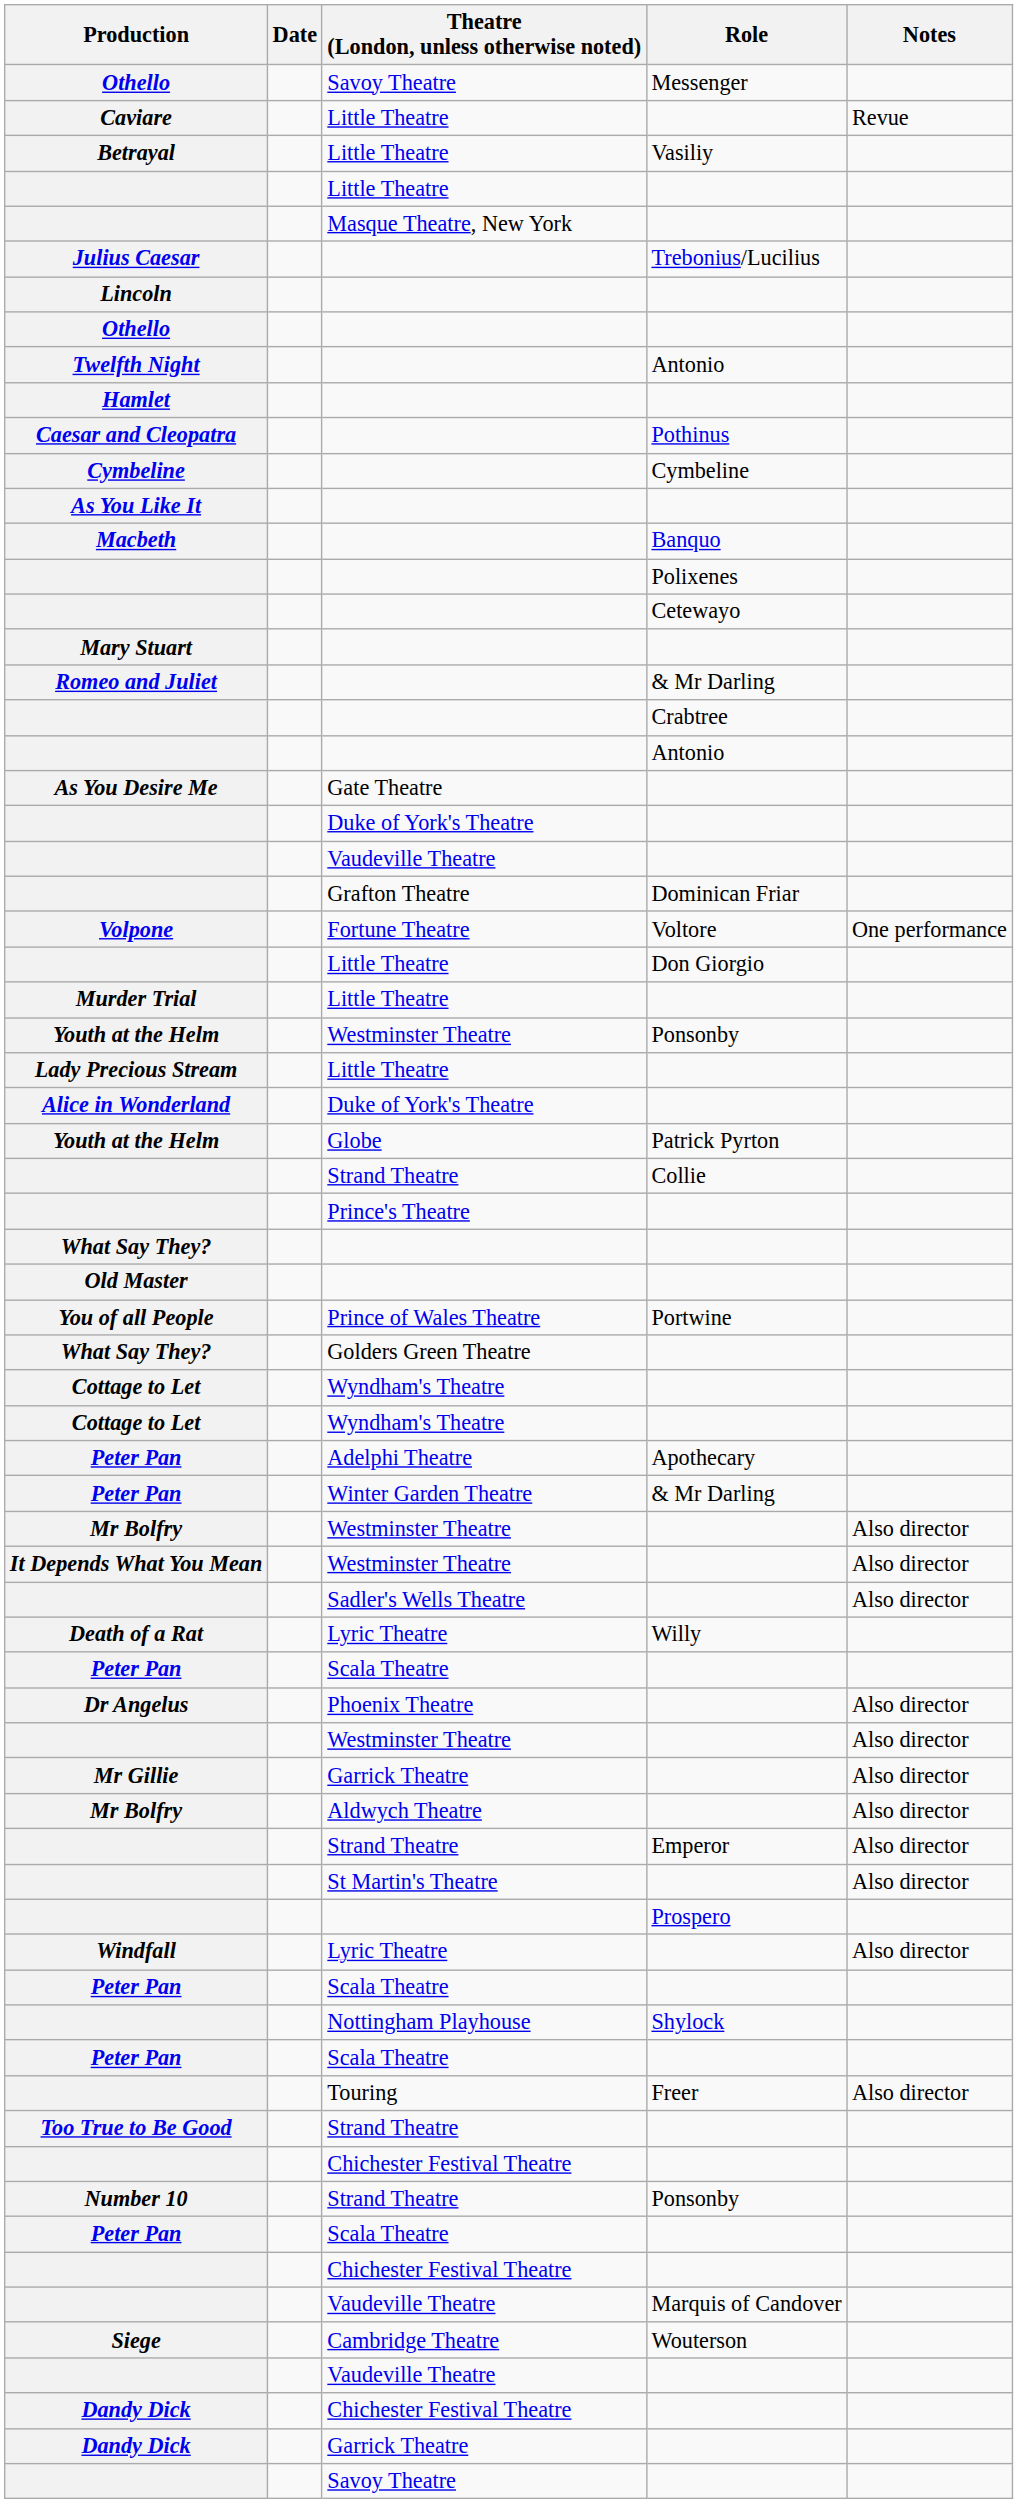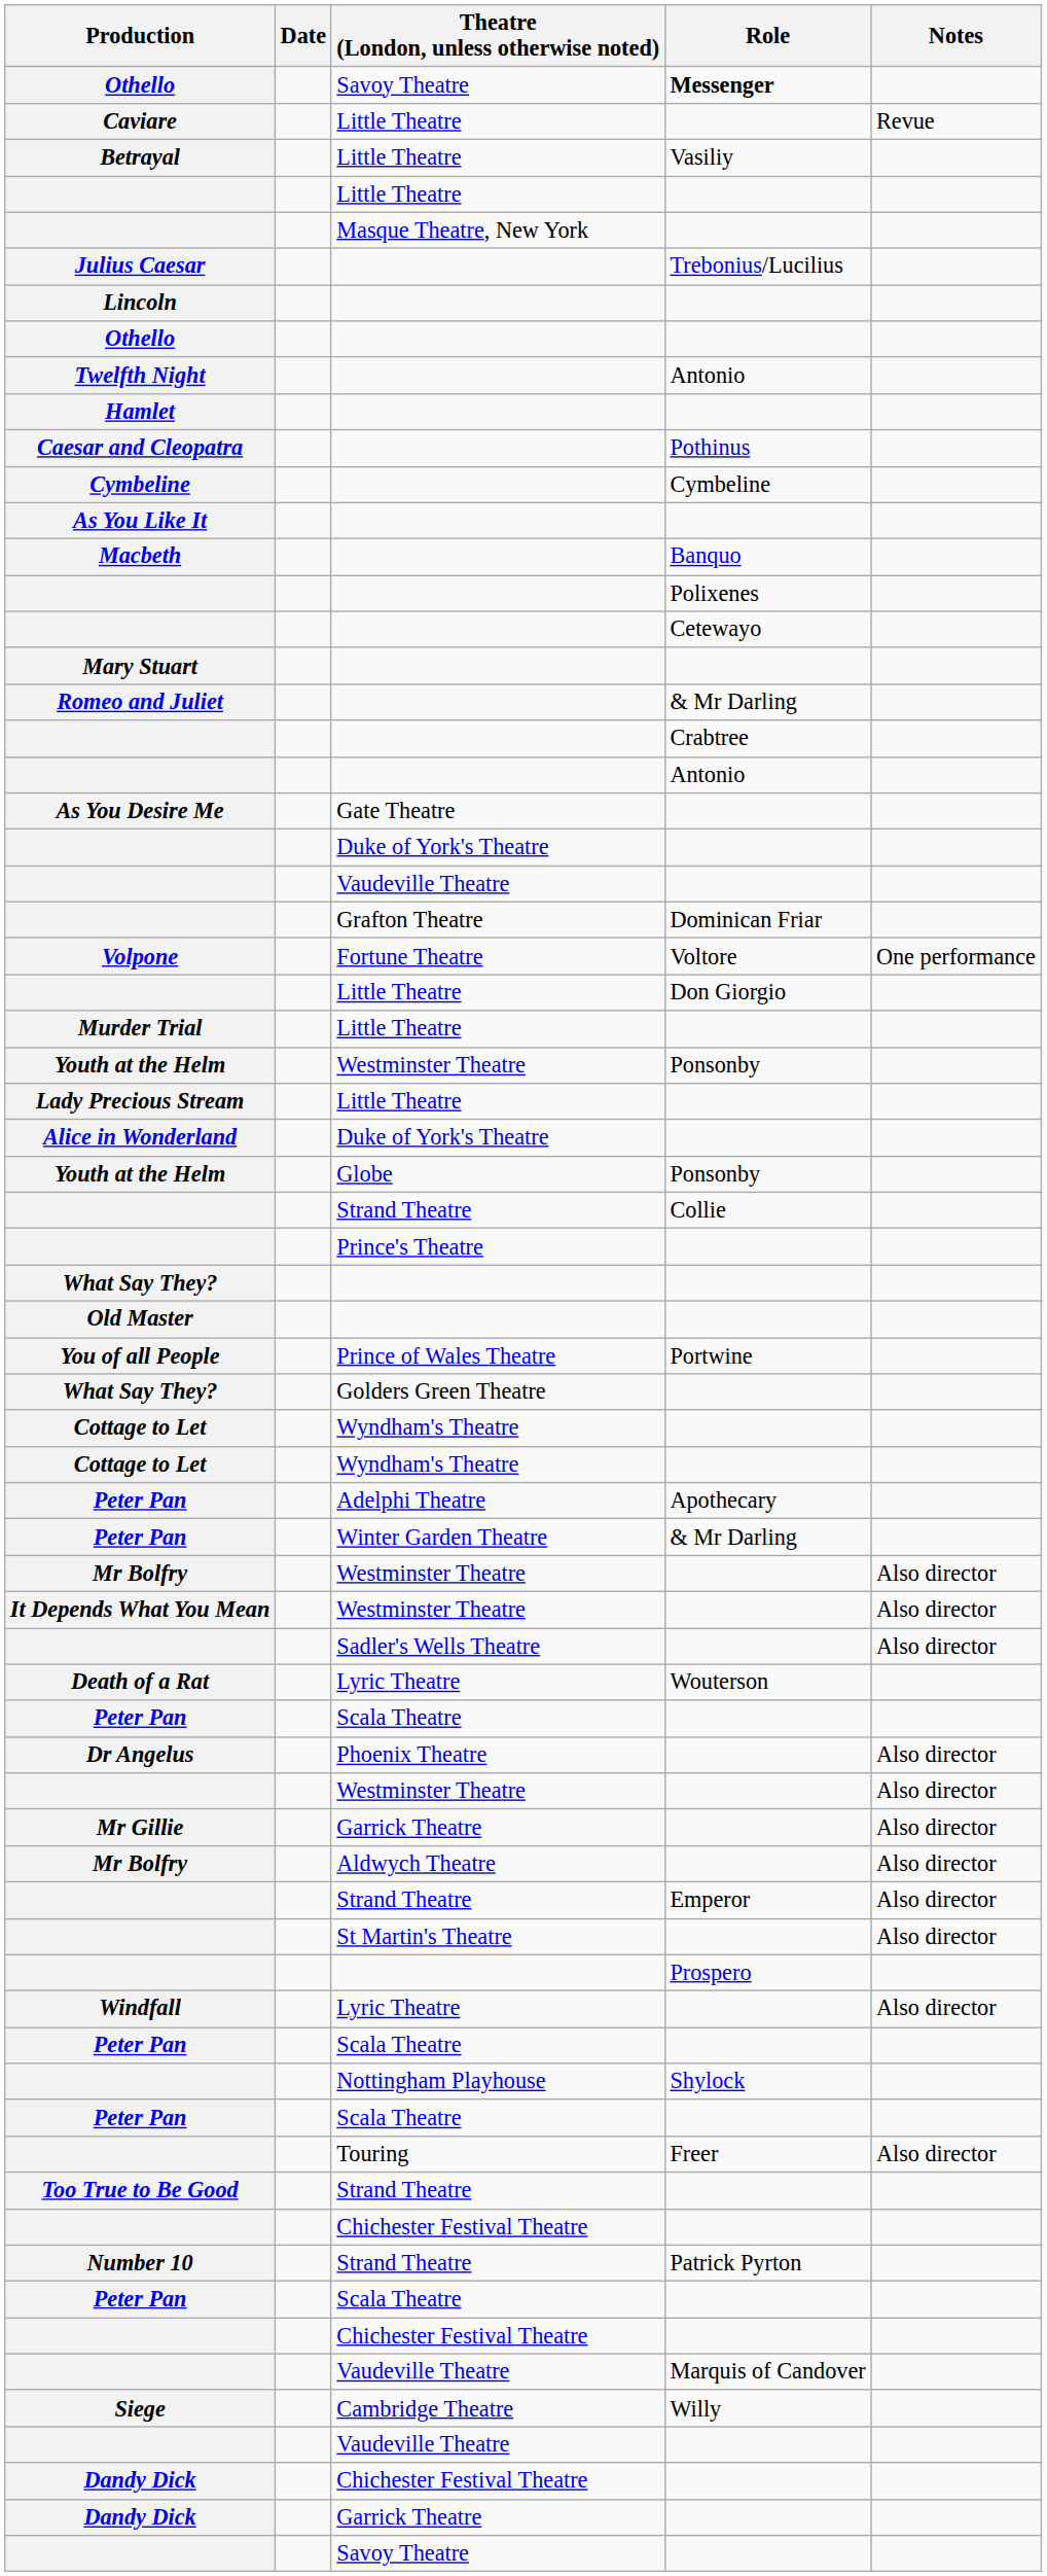 <table class="wikitable plainrowheaders sortable" style="margin-right: 0;">
 <tr>
 <th scope="col">Production</th>
 <th scope="col">Date</th>
 <th scope="col">Theatre<br>(London, unless otherwise noted)</th>
 <th scope="col">Role</th>
 <th scope="col" class="unsortable">Notes</th>
 </tr>
 <tr>
 <th scope="row">       <em><a href='#'>Othello</a></em></th>
 <td></td>
 <td><a href='#'>Savoy Theatre</a></td>
-<td>Messenger</td>
+<td><strong>Messenger</strong></td>
 <td></td>
 </tr>
 <tr>
 <th scope="row"><em>Caviare</em></th>
 <td></td>
 <td><a href='#'>Little Theatre</a></td>
 <td></td>
 <td>Revue</td>
 </tr>
 <tr>
 <th scope="row"><em>Betrayal</em></th>
 <td></td>
 <td><a href='#'>Little Theatre</a></td>
 <td>Vasiliy</td>
 <td></td>
 </tr>
 <tr>
 <th scope="row"></th>
 <td></td>
 <td><a href='#'>Little Theatre</a></td>
 <td></td>
 <td></td>
 </tr>
 <tr>
 <th scope="row"></th>
 <td></td>
 <td><a href='#'>Masque Theatre</a>, New York</td>
 <td></td>
 <td></td>
 </tr>
 <tr>
 <th scope="row"><em><a href='#'>Julius Caesar</a></em></th>
 <td></td>
 <td></td>
 <td><a href='#'>Trebonius</a>/Lucilius</td>
 <td></td>
 </tr>
 <tr>
 <th scope="row"><em>Lincoln</em></th>
 <td></td>
 <td></td>
 <td></td>
 <td></td>
 </tr>
 <tr>
 <th scope="row"><em><a href='#'>Othello</a></em></th>
 <td></td>
 <td></td>
 <td></td>
 <td></td>
 </tr>
 <tr>
 <th scope="row"><em><a href='#'>Twelfth Night</a></em></th>
 <td></td>
 <td></td>
 <td>Antonio</td>
 <td></td>
 </tr>
 <tr>
 <th scope="row"><em><a href='#'>Hamlet</a></em></th>
 <td></td>
 <td></td>
 <td></td>
 <td></td>
 </tr>
 <tr>
 <th scope="row"><em><a href='#'>Caesar and Cleopatra</a></em></th>
 <td></td>
 <td></td>
 <td><a href='#'>Pothinus</a></td>
 <td></td>
 </tr>
 <tr>
 <th scope="row"><em><a href='#'>Cymbeline</a></em></th>
 <td></td>
 <td></td>
 <td>Cymbeline</td>
 <td></td>
 </tr>
 <tr>
 <th scope="row"><em><a href='#'>As You Like It</a></em></th>
 <td></td>
 <td></td>
 <td></td>
 <td></td>
 </tr>
 <tr>
 <th scope="row"><em><a href='#'>Macbeth</a></em></th>
 <td></td>
 <td></td>
 <td><a href='#'>Banquo</a></td>
 <td></td>
 </tr>
 <tr>
 <th scope="row"></th>
 <td></td>
 <td></td>
 <td>Polixenes</td>
 <td></td>
 </tr>
 <tr>
 <th scope="row"></th>
 <td></td>
 <td></td>
 <td>Cetewayo</td>
 <td></td>
 </tr>
 <tr>
 <th scope="row"><em>Mary Stuart</em></th>
 <td></td>
 <td></td>
 <td></td>
 <td></td>
 </tr>
 <tr>
 <th scope="row"><em><a href='#'>Romeo and Juliet</a></em></th>
 <td></td>
 <td></td>
 <td> & Mr Darling</td>
 <td></td>
 </tr>
 <tr>
 <th scope="row"></th>
 <td></td>
 <td></td>
 <td>Crabtree</td>
 <td></td>
 </tr>
 <tr>
 <th scope="row"></th>
 <td></td>
 <td></td>
 <td>Antonio</td>
 <td></td>
 </tr>
 <tr>
 <th scope="row"><em>As You Desire Me</em></th>
 <td></td>
 <td>Gate Theatre</td>
 <td></td>
 <td></td>
 </tr>
 <tr>
 <th scope="row"></th>
 <td></td>
 <td><a href='#'>Duke of York's Theatre</a></td>
 <td></td>
 <td></td>
 </tr>
 <tr>
 <th scope="row"></th>
 <td></td>
 <td><a href='#'>Vaudeville Theatre</a></td>
 <td></td>
 <td></td>
 </tr>
 <tr>
 <th scope="row"></th>
 <td></td>
 <td>Grafton Theatre</td>
 <td>Dominican Friar</td>
 <td></td>
 </tr>
 <tr>
 <th scope="row"><em><a href='#'>Volpone</a></em></th>
 <td></td>
 <td><a href='#'>Fortune Theatre</a></td>
 <td>Voltore</td>
 <td>One performance</td>
 </tr>
 <tr>
 <th scope="row"></th>
 <td></td>
 <td><a href='#'>Little Theatre</a></td>
 <td>Don Giorgio</td>
 <td></td>
 </tr>
 <tr>
 <th scope="row"><em>Murder Trial</em></th>
 <td></td>
 <td><a href='#'>Little Theatre</a></td>
 <td></td>
 <td></td>
 </tr>
 <tr>
 <th scope="row"><em>Youth at the Helm</em></th>
 <td></td>
 <td><a href='#'>Westminster Theatre</a></td>
 <td>Ponsonby</td>
 <td></td>
 </tr>
 <tr>
 <th scope="row"><em>Lady Precious Stream</em></th>
 <td></td>
 <td><a href='#'>Little Theatre</a></td>
 <td></td>
 <td></td>
 </tr>
 <tr>
 <th scope="row"><em><a href='#'>Alice in Wonderland</a></em></th>
 <td></td>
 <td><a href='#'>Duke of York's Theatre</a></td>
 <td></td>
 <td></td>
 </tr>
 <tr>
 <th scope="row"><em>Youth at the Helm</em></th>
 <td></td>
 <td><a href='#'>Globe</a></td>
-<td>Patrick Pyrton</td>
+<td>Ponsonby</td>
 <td></td>
 </tr>
 <tr>
 <th scope="row"></th>
 <td></td>
 <td><a href='#'>Strand Theatre</a></td>
 <td>Collie</td>
 <td></td>
 </tr>
 <tr>
 <th scope="row"></th>
 <td></td>
 <td><a href='#'>Prince's Theatre</a></td>
 <td></td>
 <td></td>
 </tr>
 <tr>
 <th scope="row">  <em>What Say They?</em></th>
 <td></td>
 <td></td>
 <td></td>
 <td></td>
 </tr>
 <tr>
 <th scope="row"><em>Old Master</em></th>
 <td></td>
 <td></td>
 <td></td>
 <td></td>
 </tr>
 <tr>
 <th scope="row"><em>You of all People</em></th>
 <td></td>
 <td><a href='#'>Prince of Wales Theatre</a></td>
 <td>Portwine</td>
 <td></td>
 </tr>
 <tr>
 <th scope="row"><em>What Say They?</em></th>
 <td></td>
 <td>Golders Green Theatre</td>
 <td></td>
 <td></td>
 </tr>
 <tr>
 <th scope="row"><em>Cottage to Let</em></th>
 <td></td>
 <td><a href='#'>Wyndham's Theatre</a></td>
 <td></td>
 <td></td>
 </tr>
 <tr>
 <th scope="row"><em>Cottage to Let</em></th>
 <td></td>
 <td><a href='#'>Wyndham's Theatre</a></td>
 <td></td>
 <td></td>
 </tr>
 <tr>
 <th scope="row"><em><a href='#'>Peter Pan</a></em></th>
 <td></td>
 <td><a href='#'>Adelphi Theatre</a></td>
 <td>Apothecary</td>
 <td></td>
 </tr>
 <tr>
 <th scope="row"><em><a href='#'>Peter Pan</a></em></th>
 <td></td>
 <td><a href='#'>Winter Garden Theatre</a></td>
 <td> & Mr Darling</td>
 <td></td>
 </tr>
 <tr>
 <th scope="row"><em>Mr Bolfry</em></th>
 <td></td>
 <td><a href='#'>Westminster Theatre</a></td>
 <td></td>
 <td>Also director</td>
 </tr>
 <tr>
 <th scope="row"><em>It Depends What You Mean</em></th>
 <td></td>
 <td><a href='#'>Westminster Theatre</a></td>
 <td></td>
 <td>Also director</td>
 </tr>
 <tr>
 <th scope="row"></th>
 <td></td>
 <td><a href='#'>Sadler's Wells Theatre</a></td>
 <td></td>
 <td>Also director</td>
 </tr>
 <tr>
 <th scope="row"><em>Death of a Rat</em></th>
 <td></td>
 <td><a href='#'>Lyric Theatre</a></td>
-<td>Willy</td>
+<td>Wouterson</td>
 <td></td>
 </tr>
 <tr>
 <th scope="row"><em><a href='#'>Peter Pan</a></em></th>
 <td></td>
 <td><a href='#'>Scala Theatre</a></td>
 <td></td>
 <td></td>
 </tr>
 <tr>
 <th scope="row"><em>Dr Angelus</em></th>
 <td></td>
 <td><a href='#'>Phoenix Theatre</a></td>
 <td></td>
 <td>Also director</td>
 </tr>
 <tr>
 <th scope="row"></th>
 <td></td>
 <td><a href='#'>Westminster Theatre</a></td>
 <td></td>
 <td>Also director</td>
 </tr>
 <tr>
 <th scope="row"><em>Mr Gillie</em></th>
 <td></td>
 <td><a href='#'>Garrick Theatre</a></td>
 <td></td>
 <td>Also director</td>
 </tr>
 <tr>
 <th scope="row"><em>Mr Bolfry</em></th>
 <td></td>
 <td><a href='#'>Aldwych Theatre</a></td>
 <td></td>
 <td>Also director</td>
 </tr>
 <tr>
 <th scope="row"></th>
 <td></td>
 <td><a href='#'>Strand Theatre</a></td>
 <td>Emperor</td>
 <td>Also director</td>
 </tr>
 <tr>
 <th scope="row">       </th>
 <td></td>
 <td><a href='#'>St Martin's Theatre</a></td>
 <td></td>
 <td>Also director</td>
 </tr>
 <tr>
 <th scope="row"></th>
 <td></td>
 <td></td>
 <td><a href='#'>Prospero</a></td>
 <td></td>
 </tr>
 <tr>
 <th scope="row"><em>Windfall</em></th>
 <td></td>
 <td><a href='#'>Lyric Theatre</a></td>
 <td></td>
 <td>Also director</td>
 </tr>
 <tr>
 <th scope="row"><em><a href='#'>Peter Pan</a></em></th>
 <td></td>
 <td><a href='#'>Scala Theatre</a></td>
 <td></td>
 <td></td>
 </tr>
 <tr>
 <th scope="row"></th>
 <td></td>
 <td><a href='#'>Nottingham Playhouse</a></td>
 <td><a href='#'>Shylock</a></td>
 <td></td>
 </tr>
 <tr>
 <th scope="row"><em><a href='#'>Peter Pan</a></em></th>
 <td></td>
 <td><a href='#'>Scala Theatre</a></td>
 <td></td>
 <td></td>
 </tr>
 <tr>
 <th scope="row"></th>
 <td></td>
 <td>Touring</td>
 <td>Freer</td>
 <td>Also director</td>
 </tr>
 <tr>
 <th scope="row"><em><a href='#'>Too True to Be Good</a></em></th>
 <td></td>
 <td><a href='#'>Strand Theatre</a></td>
 <td></td>
 <td></td>
 </tr>
 <tr>
 <th scope="row"></th>
 <td></td>
 <td><a href='#'>Chichester Festival Theatre</a></td>
 <td></td>
 <td></td>
 </tr>
 <tr>
 <th scope="row"><em>Number 10</em></th>
 <td></td>
 <td><a href='#'>Strand Theatre</a></td>
-<td>Ponsonby</td>
+<td>Patrick Pyrton</td>
 <td></td>
 </tr>
 <tr>
 <th scope="row"><em><a href='#'>Peter Pan</a></em></th>
 <td></td>
 <td><a href='#'>Scala Theatre</a></td>
 <td></td>
 <td></td>
 </tr>
 <tr>
 <th scope="row"></th>
 <td></td>
 <td><a href='#'>Chichester Festival Theatre</a></td>
 <td></td>
 <td></td>
 </tr>
 <tr>
 <th scope="row"></th>
 <td></td>
 <td><a href='#'>Vaudeville Theatre</a></td>
 <td>Marquis of Candover</td>
 <td></td>
 </tr>
 <tr>
 <th scope="row"><em>Siege</em></th>
 <td></td>
 <td><a href='#'>Cambridge Theatre</a></td>
-<td>Wouterson</td>
+<td>Willy</td>
 <td></td>
 </tr>
 <tr>
 <th scope="row"></th>
 <td></td>
 <td><a href='#'>Vaudeville Theatre</a></td>
 <td></td>
 <td></td>
 </tr>
 <tr>
 <th scope="row"><em><a href='#'>Dandy Dick</a></em></th>
 <td></td>
 <td><a href='#'>Chichester Festival Theatre</a></td>
 <td></td>
 <td></td>
 </tr>
 <tr>
 <th scope="row"><em><a href='#'>Dandy Dick</a></em></th>
 <td></td>
 <td><a href='#'>Garrick Theatre</a></td>
 <td></td>
 <td></td>
 </tr>
 <tr>
 <th scope="row"></th>
 <td></td>
 <td><a href='#'>Savoy Theatre</a></td>
 <td></td>
 <td></td>
 </tr>
 </table>
